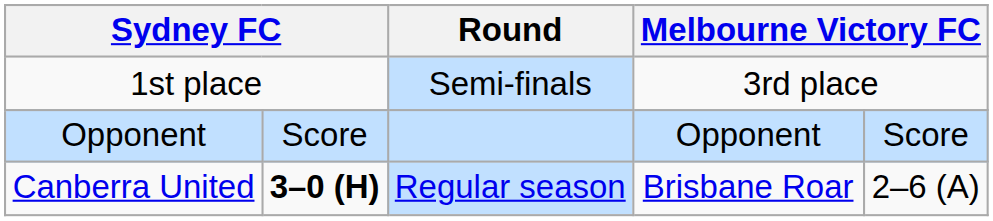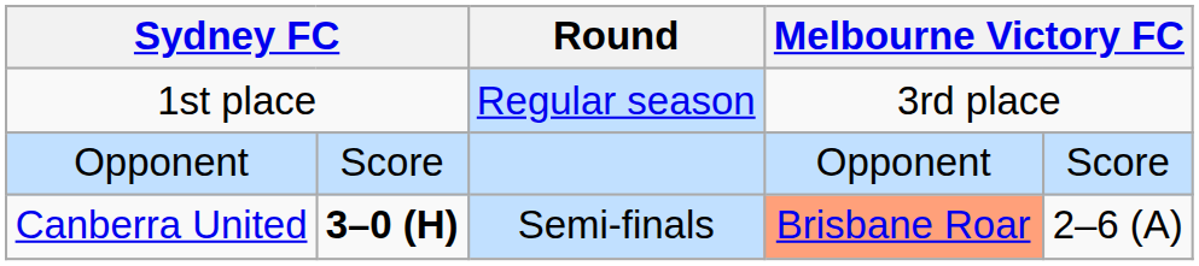 <table class="wikitable" style="text-align:center">
 <tr>
 <th colspan="2"><a href='#'>Sydney FC</a></th>
 <th>Round</th>
 <th colspan="4"><a href='#'>Melbourne Victory FC</a></th>
 </tr>
 <tr>
 <td colspan="2" valign="top">1st place</td>
-<td style="background:#c1e0ff">Semi-finals</td>
+<td style="background:#c1e0ff"><a href='#'>Regular season</a></td>
 <td colspan="4" valign="top">3rd place</td>
 </tr>
 <tr>
 <td style="background:#c1e0ff">Opponent</td>
 <td style="background:#c1e0ff">Score</td>
 <td style="background:#c1e0ff"></td>
 <td style="background:#c1e0ff">Opponent</td>
 <td style="background:#c1e0ff">Score</td>
 </tr>
 <tr>
 <td><a href='#'>Canberra United</a></td>
 <td><strong>3–0 (H)</strong></td>
-<td style="background:#c1e0ff"><a href='#'>Regular season</a></td>
-<td><a href='#'>Brisbane Roar</a></td>
+<td style="background:#c1e0ff">Semi-finals</td>
+<td style="background: lightsalmon;"><a href='#'>Brisbane Roar</a></td>
 <td>2–6 (A)</td>
 </tr>
 </table>
